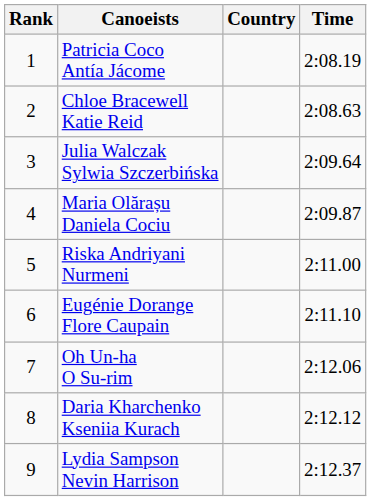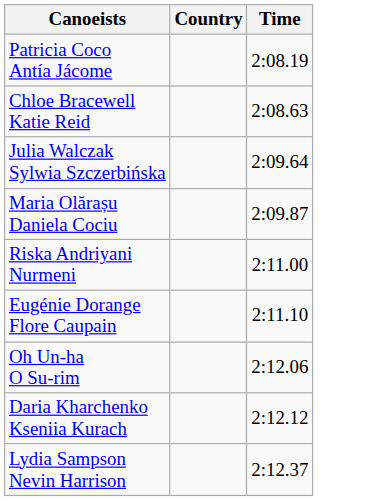 <table class="wikitable" style="text-align:center">
 <tr>
-<th>Rank</th>
 <th>Canoeists</th>
 <th>Country</th>
 <th>Time</th>
 </tr>
 <tr>
-<td>1</td>
 <td align="left"><a href='#'>Patricia Coco</a><br><a href='#'>Antía Jácome</a></td>
 <td align="left"></td>
 <td>2:08.19</td>
 </tr>
 <tr>
-<td>2</td>
 <td align="left"><a href='#'>Chloe Bracewell</a><br><a href='#'>Katie Reid</a></td>
 <td align="left"></td>
 <td>2:08.63</td>
 </tr>
 <tr>
-<td>3</td>
 <td align="left"><a href='#'>Julia Walczak</a><br><a href='#'>Sylwia Szczerbińska</a></td>
 <td align="left"></td>
 <td>2:09.64</td>
 </tr>
 <tr>
-<td>4</td>
 <td align="left"><a href='#'>Maria Olărașu</a><br><a href='#'>Daniela Cociu</a></td>
 <td align="left"></td>
 <td>2:09.87</td>
 </tr>
 <tr>
-<td>5</td>
 <td align="left"><a href='#'>Riska Andriyani</a><br><a href='#'>Nurmeni</a></td>
 <td align="left"></td>
 <td>2:11.00</td>
 </tr>
 <tr>
-<td>6</td>
 <td align="left"><a href='#'>Eugénie Dorange</a><br><a href='#'>Flore Caupain</a></td>
 <td align="left"></td>
 <td>2:11.10</td>
 </tr>
 <tr>
-<td>7</td>
 <td align="left"><a href='#'>Oh Un-ha</a><br><a href='#'>O Su-rim</a></td>
 <td align="left"></td>
 <td>2:12.06</td>
 </tr>
 <tr>
-<td>8</td>
 <td align="left"><a href='#'>Daria Kharchenko</a><br><a href='#'>Kseniia Kurach</a></td>
 <td align="left"></td>
 <td>2:12.12</td>
 </tr>
 <tr>
-<td>9</td>
 <td align="left"><a href='#'>Lydia Sampson</a><br><a href='#'>Nevin Harrison</a></td>
 <td align="left"></td>
 <td>2:12.37</td>
 </tr>
 </table>
